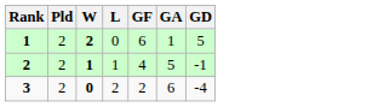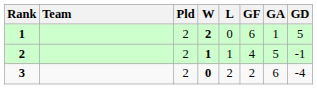 <table class="wikitable" style="text-align: center;">
 <tr>
 <th width=30>Rank</th>
+<th width=165 style="text-align:left;">Team</th>
 <th width=20>Pld</th>
 <th width=20>W</th>
 <th width=20>L</th>
 <th width=20>GF</th>
 <th width=20>GA</th>
 <th width=20>GD</th>
 </tr>
 <tr style="background:#ccffcc;">
 <td><strong>1</strong></td>
+<td style="text-align:left;"></td>
 <td>2</td>
 <td><strong>2</strong></td>
 <td>0</td>
 <td>6</td>
 <td>1</td>
 <td>5</td>
 </tr>
 <tr style="background:#ccffcc;">
 <td><strong>2</strong></td>
+<td style="text-align:left;"></td>
 <td>2</td>
 <td><strong>1</strong></td>
 <td>1</td>
 <td>4</td>
 <td>5</td>
 <td>-1</td>
 </tr>
 <tr>
 <td><strong>3</strong></td>
+<td style="text-align:left;"></td>
 <td>2</td>
 <td><strong>0</strong></td>
 <td>2</td>
 <td>2</td>
 <td>6</td>
 <td>-4</td>
 </tr>
 </table>
